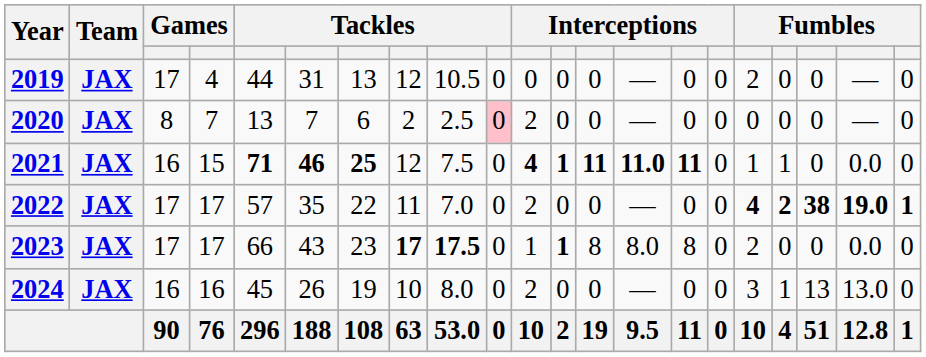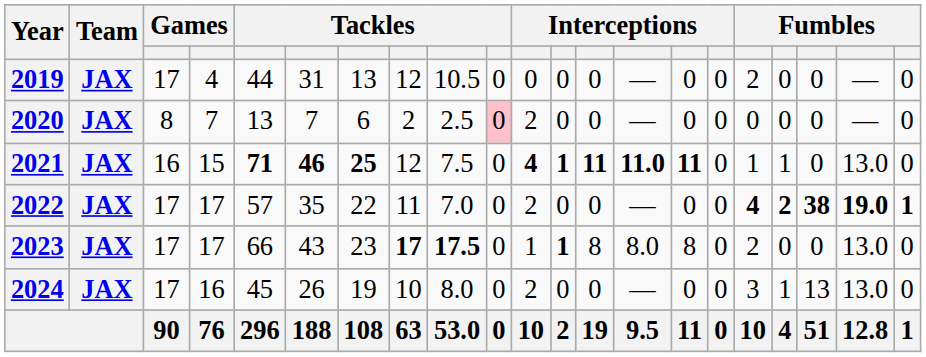 <table class="wikitable" style="text-align: center;">
 <tr>
 <th rowspan="2">Year</th>
 <th rowspan="2">Team</th>
 <th colspan="2">Games</th>
 <th colspan="6">Tackles</th>
 <th colspan="6">Interceptions</th>
 <th colspan="5">Fumbles</th>
 </tr>
 <tr>
 <th></th>
 <th></th>
 <th></th>
 <th></th>
 <th></th>
 <th></th>
 <th></th>
 <th></th>
 <th></th>
 <th></th>
 <th></th>
 <th></th>
 <th></th>
 <th></th>
 <th></th>
 <th></th>
 <th></th>
 <th></th>
 <th></th>
 </tr>
 <tr>
 <th><a href='#'>2019</a></th>
 <th><a href='#'>JAX</a></th>
 <td>17</td>
 <td>4</td>
 <td>44</td>
 <td>31</td>
 <td>13</td>
 <td>12</td>
 <td>10.5</td>
 <td>0</td>
 <td>0</td>
 <td>0</td>
 <td>0</td>
 <td>—</td>
 <td>0</td>
 <td>0</td>
 <td>2</td>
 <td>0</td>
 <td>0</td>
 <td>—</td>
 <td>0</td>
 </tr>
 <tr>
 <th><a href='#'>2020</a></th>
 <th><a href='#'>JAX</a></th>
 <td>8</td>
 <td>7</td>
 <td>13</td>
 <td>7</td>
 <td>6</td>
 <td>2</td>
 <td>2.5</td>
 <td style="background: pink;">0</td>
 <td>2</td>
 <td>0</td>
 <td>0</td>
 <td>—</td>
 <td>0</td>
 <td>0</td>
 <td>0</td>
 <td>0</td>
 <td>0</td>
 <td>—</td>
 <td>0</td>
 </tr>
 <tr>
 <th><a href='#'>2021</a></th>
 <th><a href='#'>JAX</a></th>
 <td>16</td>
 <td>15</td>
 <td><strong>71</strong></td>
 <td><strong>46</strong></td>
 <td><strong>25</strong></td>
 <td>12</td>
 <td>7.5</td>
 <td>0</td>
 <td><strong>4</strong></td>
 <td><strong>1</strong></td>
 <td><strong>11</strong></td>
 <td><strong>11.0</strong></td>
 <td><strong>11</strong></td>
 <td>0</td>
 <td>1</td>
 <td>1</td>
 <td>0</td>
-<td>0.0</td>
+<td>13.0</td>
 <td>0</td>
 </tr>
 <tr>
 <th><a href='#'>2022</a></th>
 <th><a href='#'>JAX</a></th>
 <td>17</td>
 <td>17</td>
 <td>57</td>
 <td>35</td>
 <td>22</td>
 <td>11</td>
 <td>7.0</td>
 <td>0</td>
 <td>2</td>
 <td>0</td>
 <td>0</td>
 <td>—</td>
 <td>0</td>
 <td>0</td>
 <td><strong>4</strong></td>
 <td><strong>2</strong></td>
 <td><strong>38</strong></td>
 <td><strong>19.0</strong></td>
 <td><strong>1</strong></td>
 </tr>
 <tr>
 <th><a href='#'>2023</a></th>
 <th><a href='#'>JAX</a></th>
 <td>17</td>
 <td>17</td>
 <td>66</td>
 <td>43</td>
 <td>23</td>
 <td><strong>17</strong></td>
 <td><strong>17.5</strong></td>
 <td>0</td>
 <td>1</td>
 <td><strong>1</strong></td>
 <td>8</td>
 <td>8.0</td>
 <td>8</td>
 <td>0</td>
 <td>2</td>
 <td>0</td>
 <td>0</td>
-<td>0.0</td>
+<td>13.0</td>
 <td>0</td>
 </tr>
 <tr>
 <th><a href='#'>2024</a></th>
 <th><a href='#'>JAX</a></th>
-<td>16</td>
+<td>17</td>
 <td>16</td>
 <td>45</td>
 <td>26</td>
 <td>19</td>
 <td>10</td>
 <td>8.0</td>
 <td>0</td>
 <td>2</td>
 <td>0</td>
 <td>0</td>
 <td>—</td>
 <td>0</td>
 <td>0</td>
 <td>3</td>
 <td>1</td>
 <td>13</td>
 <td>13.0</td>
 <td>0</td>
 </tr>
 <tr>
 <th colspan="2"></th>
 <th>90</th>
 <th>76</th>
 <th>296</th>
 <th>188</th>
 <th>108</th>
 <th>63</th>
 <th>53.0</th>
 <th>0</th>
 <th>10</th>
 <th>2</th>
 <th>19</th>
 <th>9.5</th>
 <th>11</th>
 <th>0</th>
 <th>10</th>
 <th>4</th>
 <th>51</th>
 <th>12.8</th>
 <th>1</th>
 </tr>
 </table>
